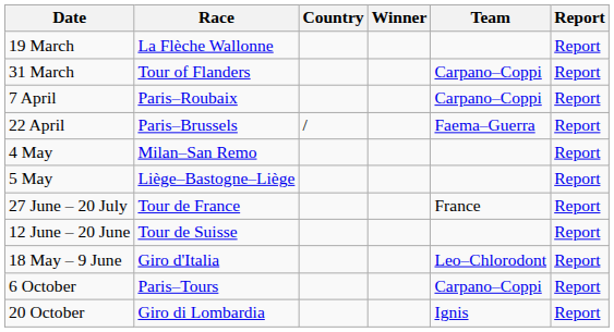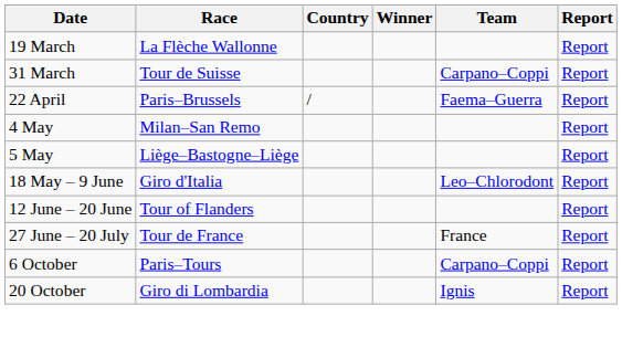 <table class=wikitable>
 <tr>
 <th>Date</th>
 <th>Race</th>
 <th>Country</th>
 <th>Winner</th>
 <th>Team</th>
 <th>Report</th>
 </tr>
 <tr>
 <td>19 March</td>
 <td><a href='#'>La Flèche Wallonne</a></td>
 <td></td>
 <td></td>
 <td></td>
 <td><a href='#'>Report</a></td>
 </tr>
 <tr>
 <td>31 March</td>
-<td><a href='#'>Tour of Flanders</a></td>
-<td></td>
-<td></td>
-<td><a href='#'>Carpano–Coppi</a></td>
-<td><a href='#'>Report</a></td>
-</tr>
-<tr>
-<td>7 April</td>
-<td><a href='#'>Paris–Roubaix</a></td>
+<td><a href='#'>Tour de Suisse</a></td>
 <td></td>
 <td></td>
 <td><a href='#'>Carpano–Coppi</a></td>
 <td><a href='#'>Report</a></td>
 </tr>
 <tr>
 <td>22 April</td>
 <td><a href='#'>Paris–Brussels</a></td>
 <td>/</td>
 <td></td>
 <td><a href='#'>Faema–Guerra</a></td>
 <td><a href='#'>Report</a></td>
 </tr>
 <tr>
 <td>4 May</td>
 <td><a href='#'>Milan–San Remo</a></td>
 <td></td>
 <td></td>
 <td></td>
 <td><a href='#'>Report</a></td>
 </tr>
 <tr>
 <td>5 May</td>
 <td><a href='#'>Liège–Bastogne–Liège</a></td>
 <td></td>
 <td></td>
 <td></td>
 <td><a href='#'>Report</a></td>
 </tr>
 <tr>
-<td>27 June – 20 July</td>
-<td><a href='#'>Tour de France</a></td>
+<td>18 May – 9 June</td>
+<td><a href='#'>Giro d'Italia</a></td>
 <td></td>
 <td></td>
-<td>France</td>
+<td><a href='#'>Leo–Chlorodont</a></td>
 <td><a href='#'>Report</a></td>
 </tr>
 <tr>
 <td>12 June – 20 June</td>
-<td><a href='#'>Tour de Suisse</a></td>
+<td><a href='#'>Tour of Flanders</a></td>
 <td></td>
 <td></td>
 <td></td>
 <td><a href='#'>Report</a></td>
 </tr>
 <tr>
-<td>18 May – 9 June</td>
-<td><a href='#'>Giro d'Italia</a></td>
+<td>27 June – 20 July</td>
+<td><a href='#'>Tour de France</a></td>
 <td></td>
 <td></td>
-<td><a href='#'>Leo–Chlorodont</a></td>
+<td>France</td>
 <td><a href='#'>Report</a></td>
 </tr>
 <tr>
 <td>6 October</td>
 <td><a href='#'>Paris–Tours</a></td>
 <td></td>
 <td></td>
 <td><a href='#'>Carpano–Coppi</a></td>
 <td><a href='#'>Report</a></td>
 </tr>
 <tr>
 <td>20 October</td>
 <td><a href='#'>Giro di Lombardia</a></td>
 <td></td>
 <td></td>
 <td><a href='#'>Ignis</a></td>
 <td><a href='#'>Report</a></td>
 </tr>
 </table>
